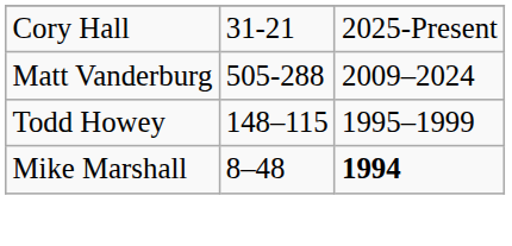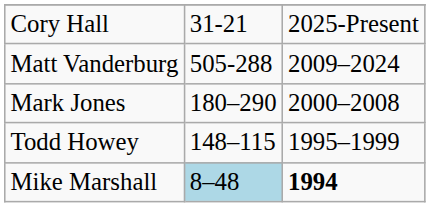 <table class="wikitable">
 <tr>
 </tr>
 <tr>
 <td>Cory Hall</td>
 <td>31-21</td>
 <td>2025-Present</td>
 </tr>
 <tr>
 <td>Matt Vanderburg</td>
 <td>505-288</td>
 <td>2009–2024</td>
 </tr>
 <tr>
+<td>Mark Jones</td>
+<td>180–290</td>
+<td>2000–2008</td>
+</tr>
+<tr>
 <td>Todd Howey</td>
 <td>148–115</td>
 <td>1995–1999</td>
 </tr>
 <tr>
 <td>Mike Marshall</td>
-<td>8–48</td>
+<td style="background: lightblue;">8–48</td>
 <td><strong>1994</strong></td>
 </tr>
 </table>
